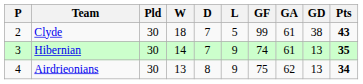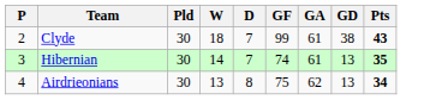 <table class="wikitable" style="text-align: center;">
 <tr>
 <th width=30>P</th>
 <th width=140>Team</th>
 <th width=30>Pld</th>
 <th width=30>W</th>
 <th width=30>D</th>
-<th width=30>L</th>
 <th width=30>GF</th>
 <th width=30>GA</th>
 <th width=30>GD</th>
 <th width=30>Pts</th>
 </tr>
 <tr>
 <td>2</td>
 <td align=left><a href='#'>Clyde</a></td>
 <td>30</td>
 <td>18</td>
 <td>7</td>
-<td>5</td>
 <td>99</td>
 <td>61</td>
 <td>38</td>
 <td><strong>43</strong></td>
 </tr>
 <tr style="background:#ccffcc;">
 <td>3</td>
 <td align=left><a href='#'>Hibernian</a></td>
 <td>30</td>
 <td>14</td>
 <td>7</td>
-<td>9</td>
 <td>74</td>
 <td>61</td>
 <td>13</td>
 <td><strong>35</strong></td>
 </tr>
 <tr>
 <td>4</td>
 <td align=left><a href='#'>Airdrieonians</a></td>
 <td>30</td>
 <td>13</td>
 <td>8</td>
-<td>9</td>
 <td>75</td>
 <td>62</td>
 <td>13</td>
 <td><strong>34</strong></td>
 </tr>
 </table>
